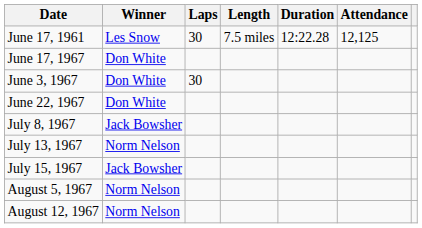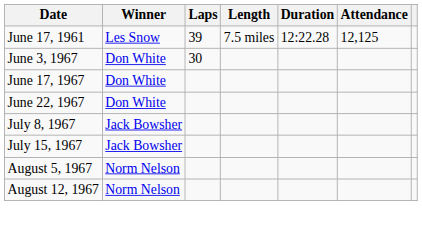 <table class="wikitable">
 <tr>
 <th>Date</th>
 <th>Winner</th>
 <th>Laps</th>
 <th>Length</th>
 <th>Duration</th>
 <th>Attendance</th>
 <th></th>
 </tr>
 <tr>
 <td>June 17, 1961</td>
 <td><a href='#'>Les Snow</a></td>
-<td>30</td>
+<td>39</td>
 <td>7.5 miles</td>
 <td>12:22.28</td>
 <td>12,125</td>
 <td></td>
 </tr>
 <tr>
-<td>June 17, 1967</td>
+<td>June 3, 1967</td>
 <td><a href='#'>Don White</a></td>
-<td></td>
+<td>30</td>
 <td></td>
 <td></td>
 <td></td>
 <td></td>
 </tr>
 <tr>
-<td>June 3, 1967</td>
+<td>June 17, 1967</td>
 <td><a href='#'>Don White</a></td>
-<td>30</td>
+<td></td>
 <td></td>
 <td></td>
 <td></td>
 <td></td>
 </tr>
 <tr>
 <td>June 22, 1967</td>
 <td><a href='#'>Don White</a></td>
 <td></td>
 <td></td>
 <td></td>
 <td></td>
 <td></td>
 </tr>
 <tr>
 <td>July 8, 1967</td>
 <td><a href='#'>Jack Bowsher</a></td>
-<td></td>
-<td></td>
-<td></td>
-<td></td>
-<td></td>
-</tr>
-<tr>
-<td>July 13, 1967</td>
-<td><a href='#'>Norm Nelson</a></td>
 <td></td>
 <td></td>
 <td></td>
 <td></td>
 <td></td>
 </tr>
 <tr>
 <td>July 15, 1967</td>
 <td><a href='#'>Jack Bowsher</a></td>
 <td></td>
 <td></td>
 <td></td>
 <td></td>
 <td></td>
 </tr>
 <tr>
 <td>August 5, 1967</td>
 <td><a href='#'>Norm Nelson</a></td>
 <td></td>
 <td></td>
 <td></td>
 <td></td>
 <td></td>
 </tr>
 <tr>
 <td>August 12, 1967</td>
 <td><a href='#'>Norm Nelson</a></td>
 <td></td>
 <td></td>
 <td></td>
 <td></td>
 <td></td>
 </tr>
 </table>
